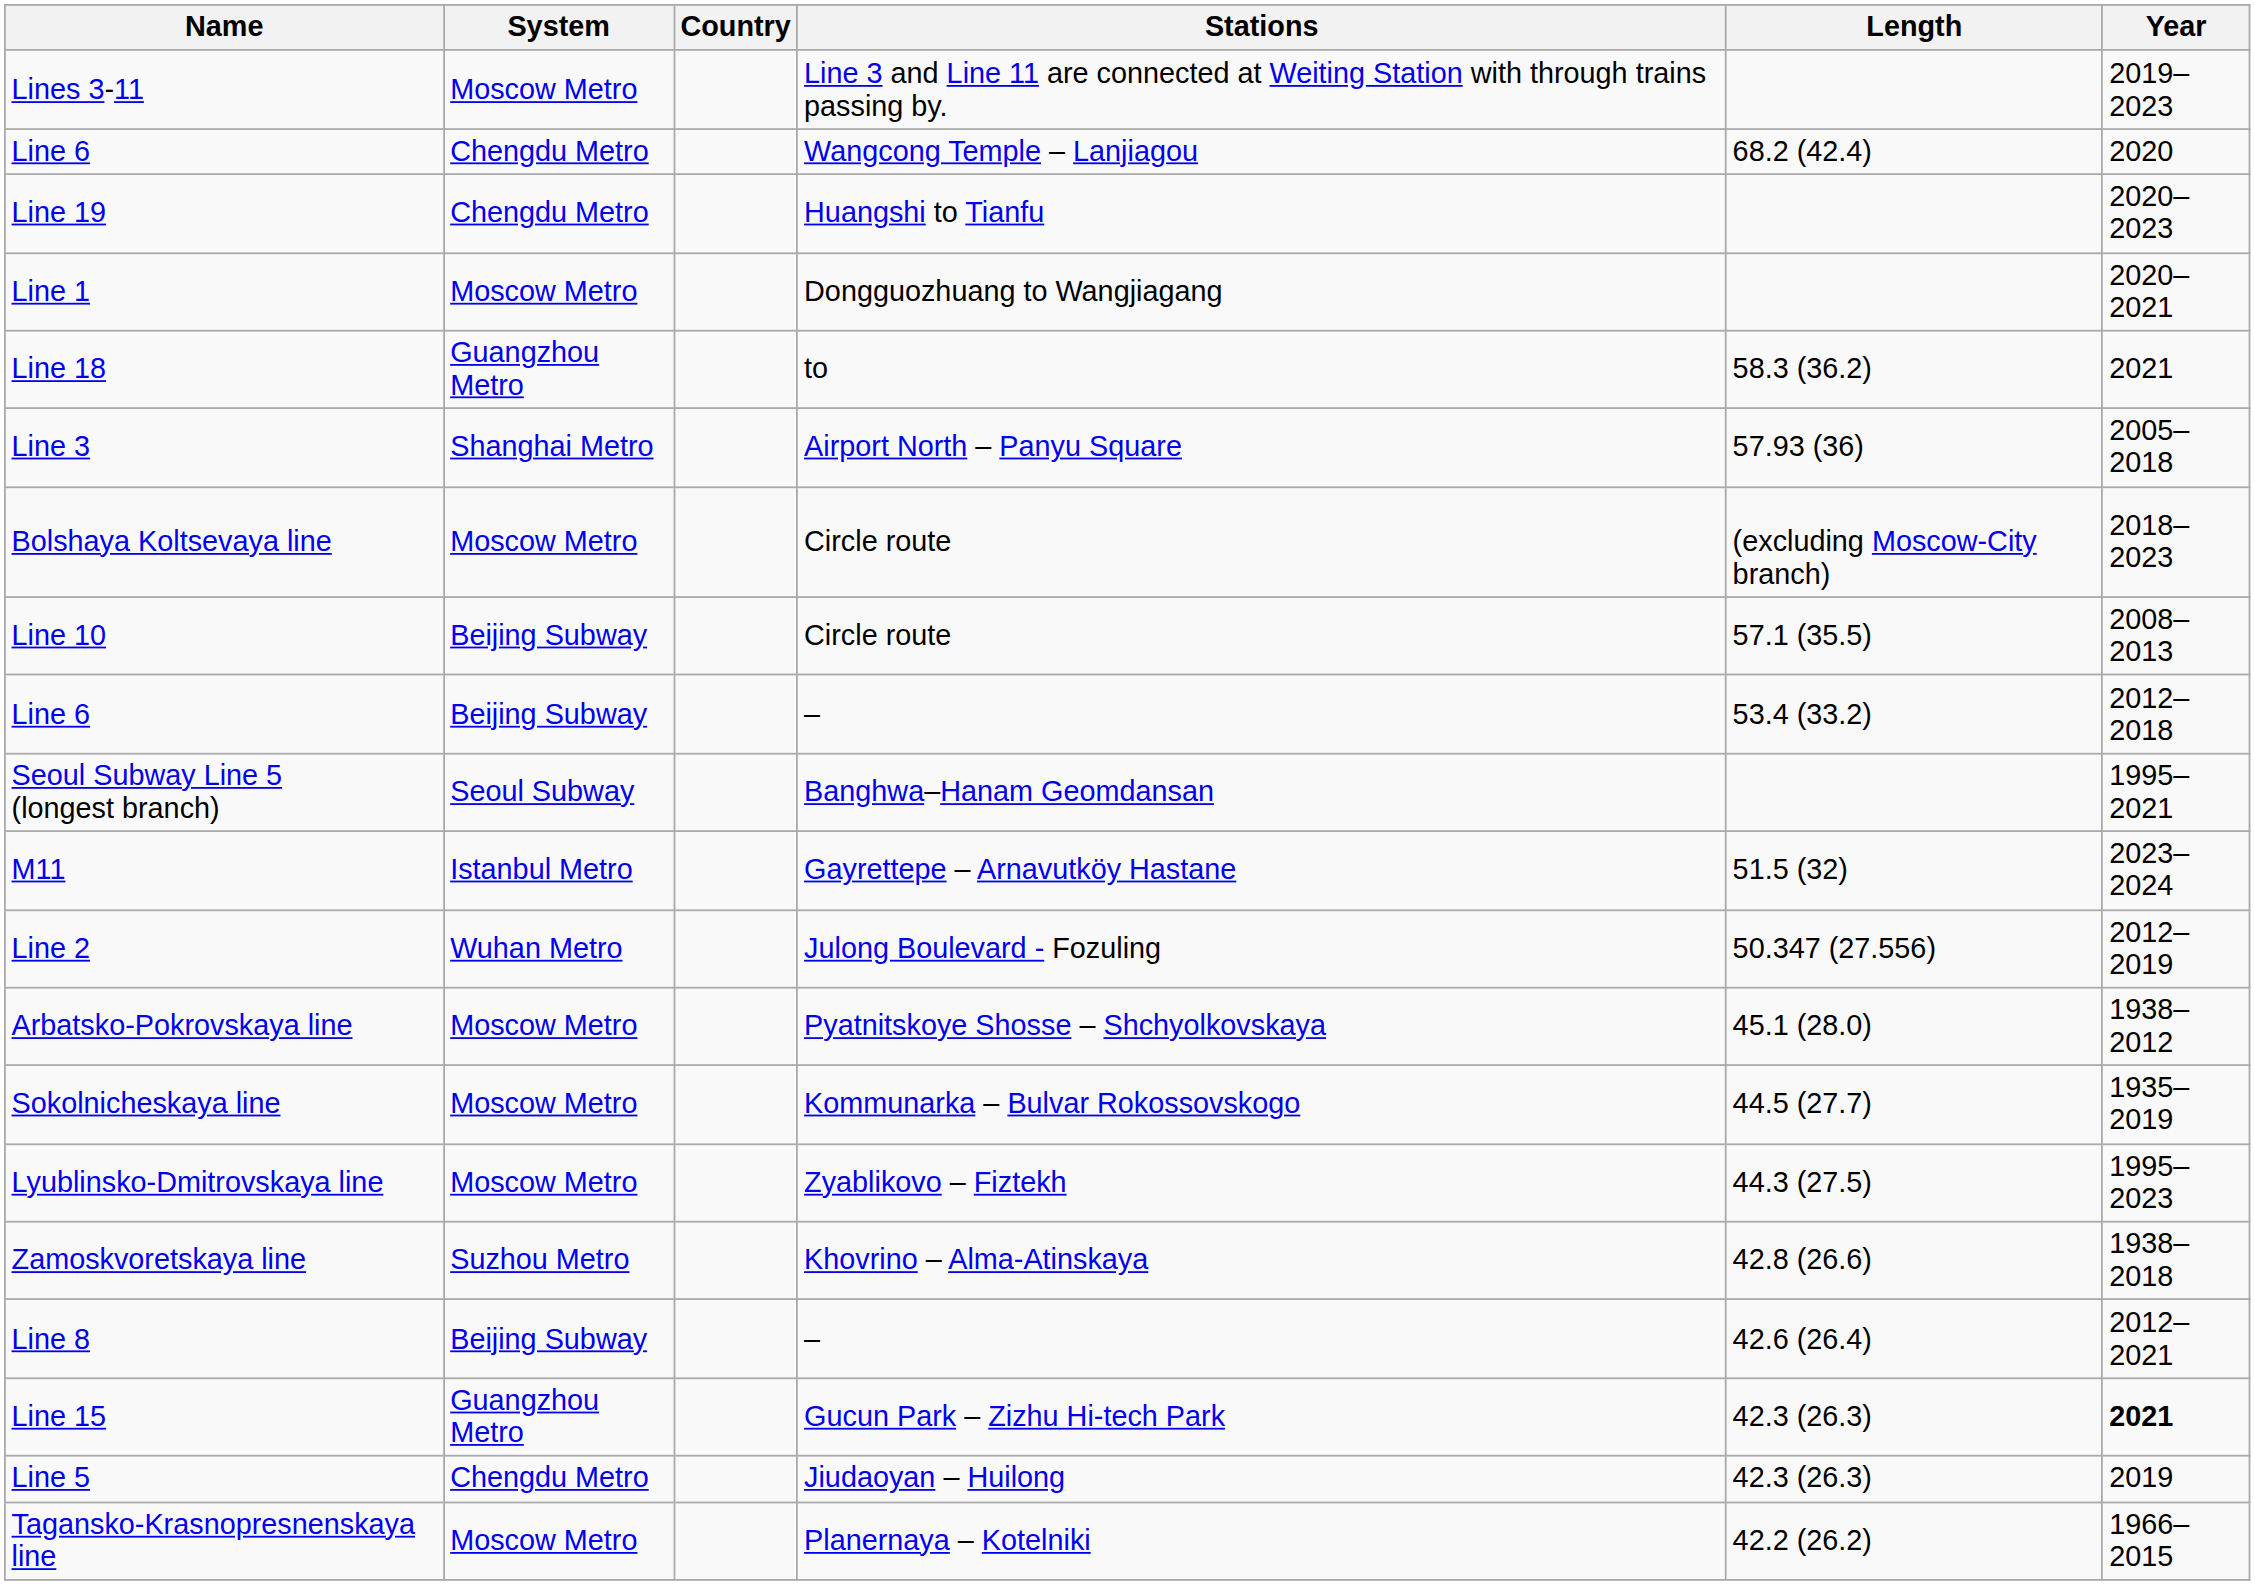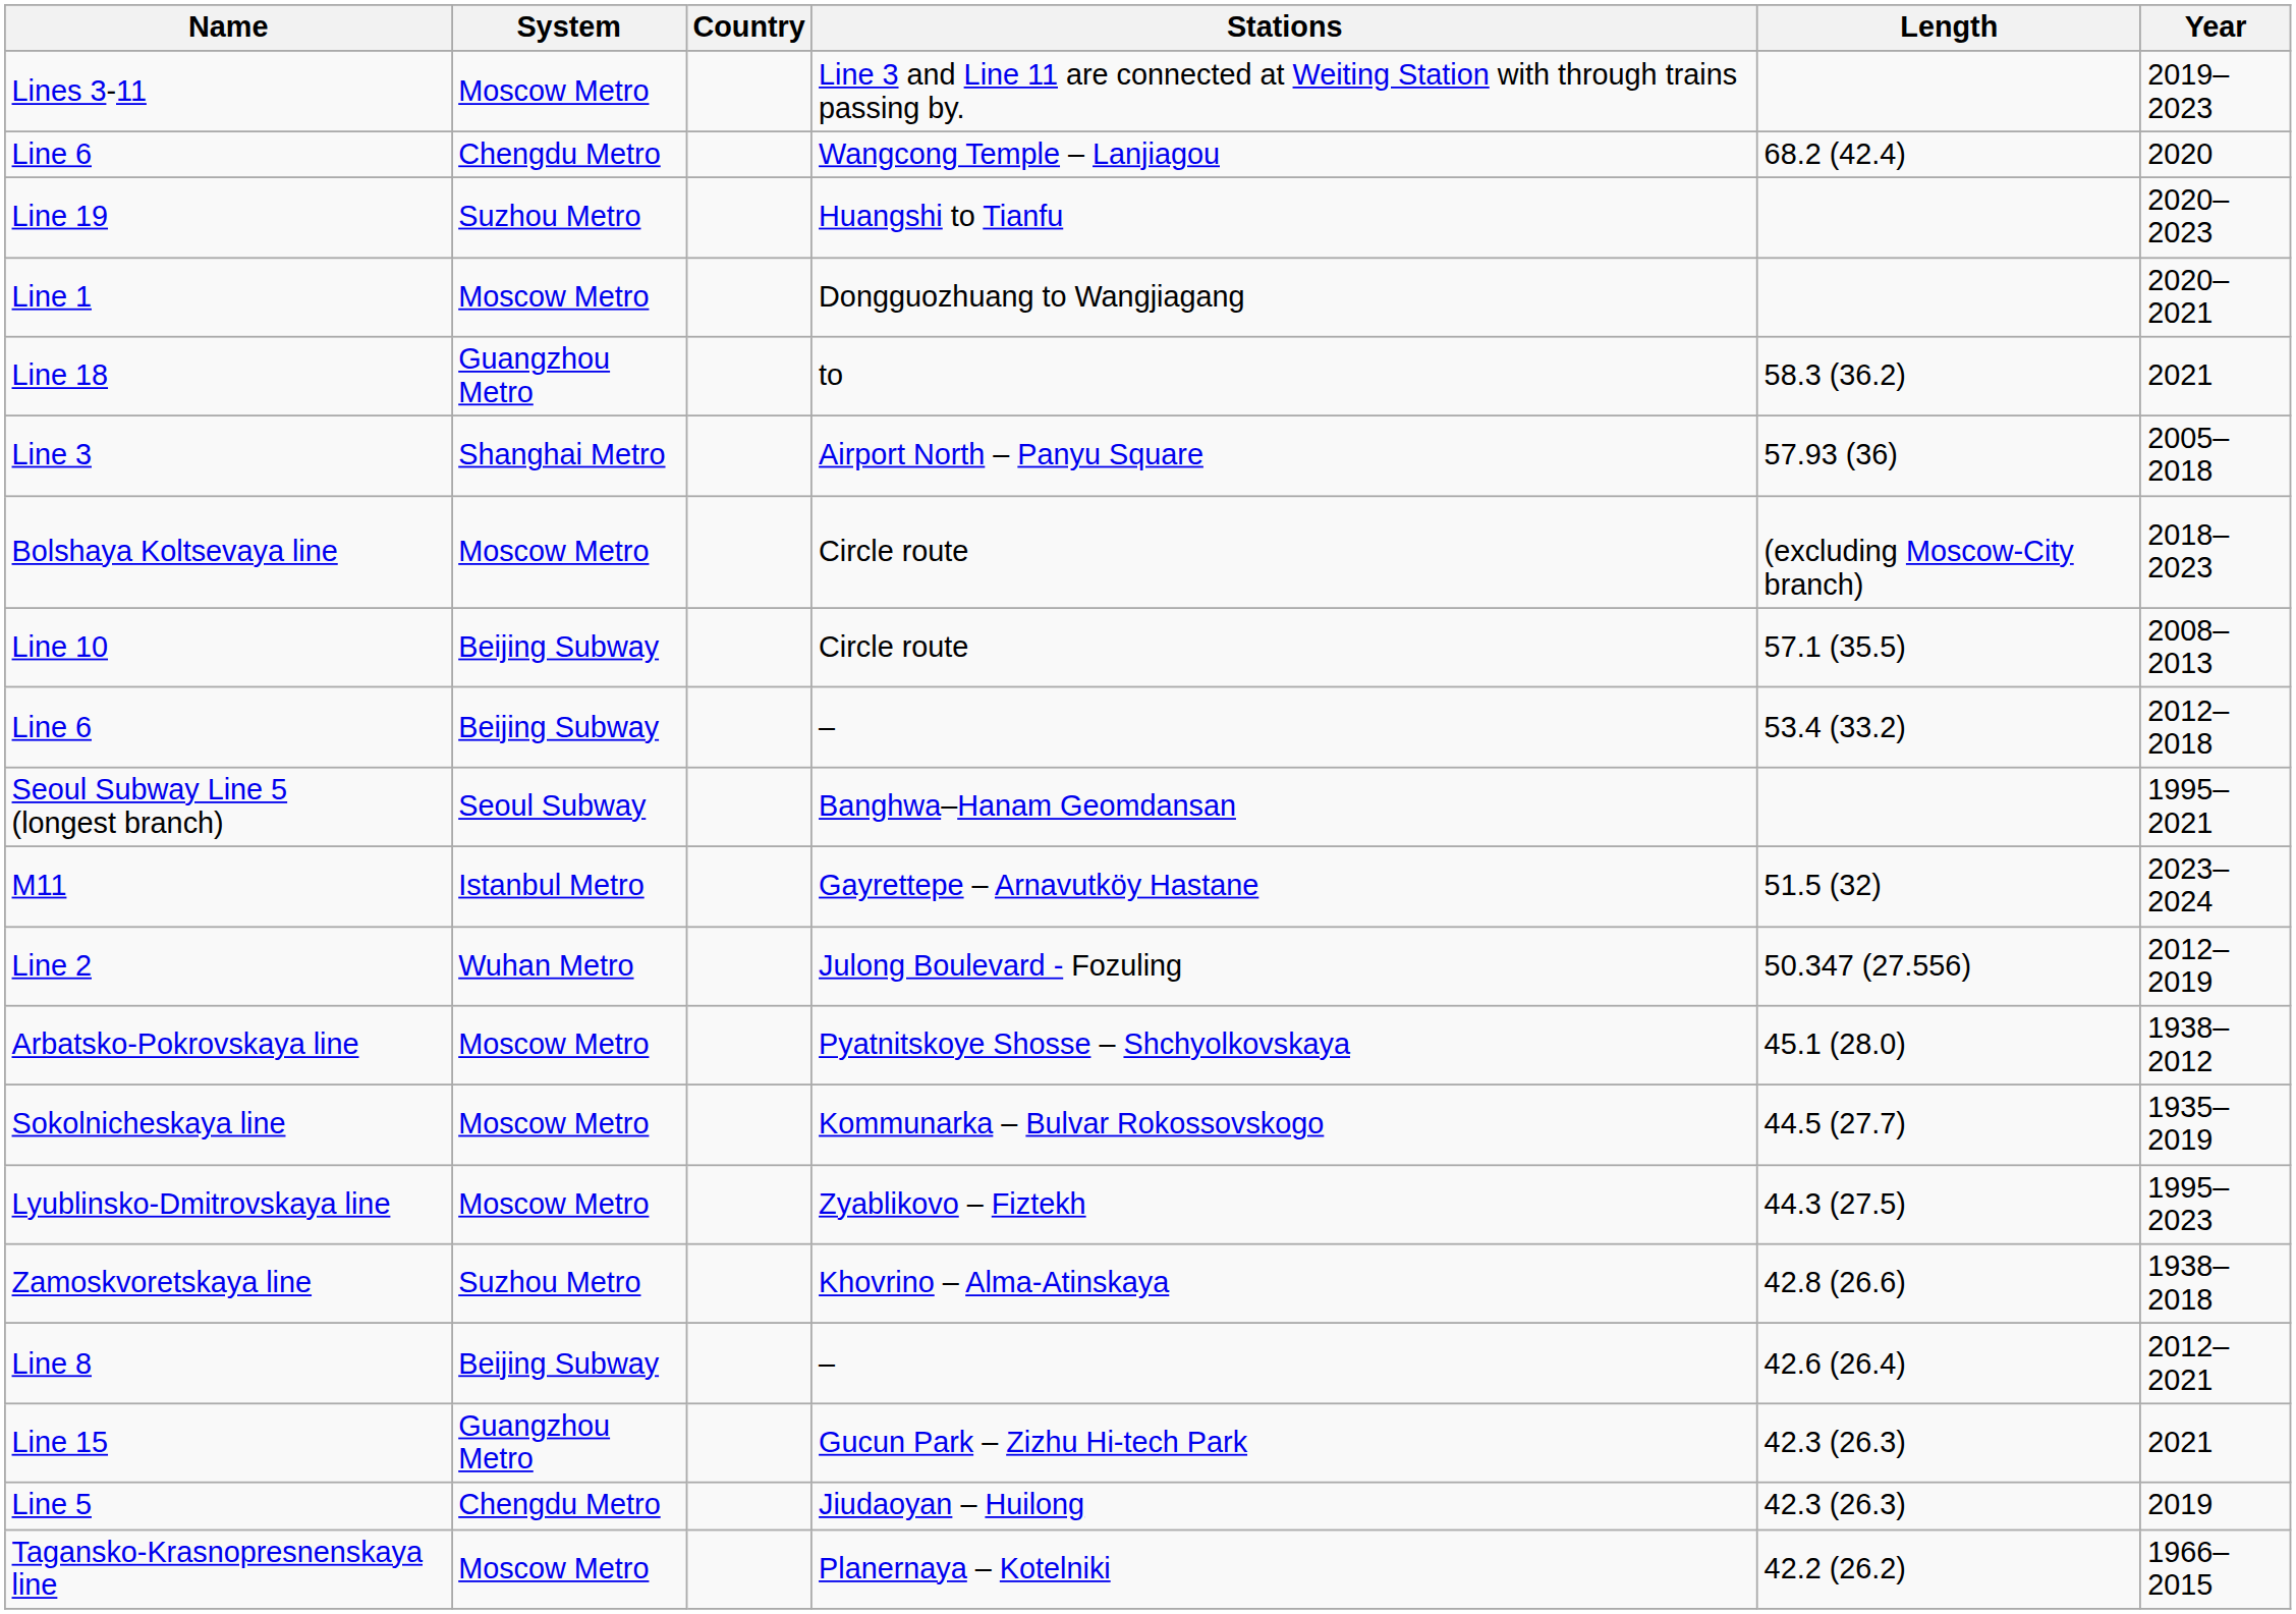 <table class="wikitable sortable">
 <tr>
 <th scope="col">Name</th>
 <th scope="col">System</th>
 <th scope="col">Country</th>
 <th scope="col">Stations</th>
 <th scope="col">Length</th>
 <th scope="col">Year</th>
 </tr>
 <tr>
 <td><a href='#'>Lines 3</a>-<a href='#'>11</a></td>
 <td><a href='#'>Moscow Metro</a></td>
 <td></td>
 <td><a href='#'>Line 3</a> and <a href='#'>Line 11</a> are connected at <a href='#'>Weiting Station</a> with through trains passing by.</td>
 <td></td>
 <td>2019–2023</td>
 </tr>
 <tr>
 <td><a href='#'>Line 6</a></td>
 <td><a href='#'>Chengdu Metro</a></td>
 <td></td>
 <td><a href='#'>Wangcong Temple</a> – <a href='#'>Lanjiagou</a></td>
 <td>68.2 (42.4)</td>
 <td>2020</td>
 </tr>
 <tr>
 <td><a href='#'>Line 19</a></td>
-<td><a href='#'>Chengdu Metro</a></td>
+<td><a href='#'>Suzhou Metro</a></td>
 <td></td>
 <td><a href='#'>Huangshi</a> to <a href='#'>Tianfu</a></td>
 <td></td>
 <td>2020–2023</td>
 </tr>
 <tr>
 <td><a href='#'>Line 1</a></td>
 <td><a href='#'>Moscow Metro</a></td>
 <td></td>
 <td>Dongguozhuang to Wangjiagang</td>
 <td></td>
 <td>2020–2021</td>
 </tr>
 <tr>
 <td><a href='#'>Line 18</a></td>
 <td><a href='#'>Guangzhou Metro</a></td>
 <td></td>
 <td> to </td>
 <td>58.3 (36.2)</td>
 <td>2021</td>
 </tr>
 <tr>
 <td><a href='#'>Line 3</a></td>
 <td><a href='#'>Shanghai Metro</a></td>
 <td></td>
 <td><a href='#'>Airport North</a> – <a href='#'>Panyu Square</a></td>
 <td>57.93 (36)</td>
 <td>2005–2018</td>
 </tr>
 <tr>
 <td><a href='#'>Bolshaya Koltsevaya line</a></td>
 <td><a href='#'>Moscow Metro</a></td>
 <td></td>
 <td>Circle route</td>
 <td><br>(excluding <a href='#'>Moscow-City</a> branch)</td>
 <td>2018–2023</td>
 </tr>
 <tr>
 <td><a href='#'>Line 10</a></td>
 <td><a href='#'>Beijing Subway</a></td>
 <td></td>
 <td>Circle route</td>
 <td>57.1 (35.5)</td>
 <td>2008–2013</td>
 </tr>
 <tr>
 <td><a href='#'>Line 6</a></td>
 <td><a href='#'>Beijing Subway</a></td>
 <td></td>
 <td> – </td>
 <td>53.4 (33.2)</td>
 <td>2012–2018</td>
 </tr>
 <tr>
 <td><a href='#'>Seoul Subway Line 5</a><br>(longest branch)</td>
 <td><a href='#'>Seoul Subway</a></td>
 <td></td>
 <td><a href='#'>Banghwa</a>–<a href='#'>Hanam Geomdansan</a></td>
 <td></td>
 <td>1995–2021</td>
 </tr>
 <tr>
 <td><a href='#'>M11</a></td>
 <td><a href='#'>Istanbul Metro</a></td>
 <td></td>
 <td><a href='#'>Gayrettepe</a> – <a href='#'>Arnavutköy Hastane</a></td>
 <td>51.5 (32)</td>
 <td>2023–2024</td>
 </tr>
 <tr>
 <td><a href='#'>Line 2</a></td>
 <td><a href='#'>Wuhan Metro</a></td>
 <td></td>
 <td><a href='#'>Julong Boulevard -</a> Fozuling</td>
 <td>50.347 (27.556)</td>
 <td>2012–2019</td>
 </tr>
 <tr>
 <td><a href='#'>Arbatsko-Pokrovskaya line</a></td>
 <td><a href='#'>Moscow Metro</a></td>
 <td></td>
 <td><a href='#'>Pyatnitskoye Shosse</a> – <a href='#'>Shchyolkovskaya</a></td>
 <td>45.1 (28.0)</td>
 <td>1938–2012</td>
 </tr>
 <tr>
 <td><a href='#'>Sokolnicheskaya line</a></td>
 <td><a href='#'>Moscow Metro</a></td>
 <td></td>
 <td><a href='#'>Kommunarka</a> – <a href='#'>Bulvar Rokossovskogo</a></td>
 <td>44.5 (27.7)</td>
 <td>1935–2019</td>
 </tr>
 <tr>
 <td><a href='#'>Lyublinsko-Dmitrovskaya line</a></td>
 <td><a href='#'>Moscow Metro</a></td>
 <td></td>
 <td><a href='#'>Zyablikovo</a> – <a href='#'>Fiztekh</a></td>
 <td>44.3 (27.5)</td>
 <td>1995–2023</td>
 </tr>
 <tr>
 <td><a href='#'>Zamoskvoretskaya line</a></td>
 <td><a href='#'>Suzhou Metro</a></td>
 <td></td>
 <td><a href='#'>Khovrino</a> – <a href='#'>Alma-Atinskaya</a></td>
 <td>42.8 (26.6)</td>
 <td>1938–2018</td>
 </tr>
 <tr>
 <td><a href='#'>Line 8</a></td>
 <td><a href='#'>Beijing Subway</a></td>
 <td></td>
 <td> – </td>
 <td>42.6 (26.4)</td>
 <td>2012–2021</td>
 </tr>
 <tr>
 <td><a href='#'>Line 15</a></td>
 <td><a href='#'>Guangzhou Metro</a></td>
 <td></td>
 <td><a href='#'>Gucun Park</a> – <a href='#'>Zizhu Hi-tech Park</a></td>
 <td>42.3 (26.3)</td>
-<td><strong>2021</strong></td>
+<td>2021</td>
 </tr>
 <tr>
 <td><a href='#'>Line 5</a></td>
 <td><a href='#'>Chengdu Metro</a></td>
 <td></td>
 <td><a href='#'>Jiudaoyan</a> – <a href='#'>Huilong</a></td>
 <td>42.3 (26.3)</td>
 <td>2019</td>
 </tr>
 <tr>
 <td><a href='#'>Tagansko-Krasnopresnenskaya line</a></td>
 <td><a href='#'>Moscow Metro</a></td>
 <td></td>
 <td><a href='#'>Planernaya</a> – <a href='#'>Kotelniki</a></td>
 <td>42.2 (26.2)</td>
 <td>1966–2015</td>
 </tr>
 </table>
